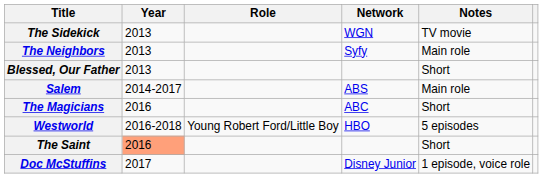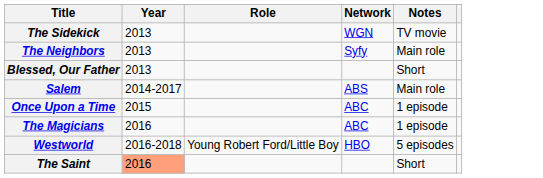 <table class="wikitable plainrowheaders sortable">
 <tr>
 <th scope="col">Title</th>
 <th scope="col">Year</th>
 <th scope="col">Role</th>
 <th scope="col">Network</th>
 <th scope="col" class="unsortable">Notes</th>
 <th scope="col" class="unsortable"></th>
 </tr>
 <tr>
 <th scope=row><em>The Sidekick</em></th>
 <td>2013</td>
 <td></td>
 <td><a href='#'>WGN</a></td>
 <td>TV movie</td>
 <td style="text-align:center;"></td>
 </tr>
 <tr>
 <th scope=row><em><a href='#'>The Neighbors</a></em></th>
 <td>2013</td>
 <td></td>
 <td><a href='#'>Syfy</a></td>
 <td>Main role</td>
 <td style="text-align:center;"></td>
 </tr>
 <tr>
 <th scope=row><em>Blessed, Our Father</em></th>
 <td>2013</td>
 <td></td>
 <td></td>
 <td>Short</td>
 <td style="text-align:center;"></td>
 </tr>
 <tr>
 <th scope=row><em><a href='#'>Salem</a></em></th>
 <td>2014-2017</td>
 <td></td>
 <td><a href='#'>ABS</a></td>
 <td>Main role</td>
 <td style="text-align:center;"></td>
 </tr>
 <tr>
+<th scope=row><em><a href='#'>Once Upon a Time</a></em></th>
+<td>2015</td>
+<td></td>
+<td><a href='#'>ABC</a></td>
+<td>1 episode</td>
+<td style="text-align:center;"></td>
+</tr>
+<tr>
 <th scope=row><em><a href='#'>The Magicians</a></em></th>
 <td>2016</td>
 <td></td>
 <td><a href='#'>ABC</a></td>
-<td>Short</td>
+<td>1 episode</td>
 <td style="text-align:center;"></td>
 </tr>
 <tr>
 <th scope=row><em><a href='#'>Westworld</a></em></th>
 <td>2016-2018</td>
 <td>Young Robert Ford/Little Boy</td>
 <td><a href='#'>HBO</a></td>
 <td>5 episodes</td>
 <td style="text-align:center;"></td>
 </tr>
 <tr>
 <th scope=row><em>The Saint</em></th>
 <td style="background: lightsalmon;">2016</td>
 <td></td>
 <td></td>
 <td>Short</td>
 <td style="text-align:center;"></td>
 </tr>
-<tr>
-<th scope=row><em><a href='#'>Doc McStuffins</a></em></th>
-<td>2017</td>
-<td></td>
-<td><a href='#'>Disney Junior</a></td>
-<td>1 episode, voice role</td>
-<td style="text-align:center;"></td>
-</tr>
 </table>
